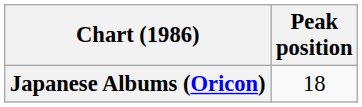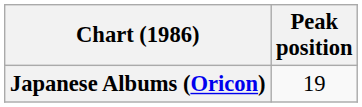 <table class="wikitable plainrowheaders" style="text-align:center">
 <tr>
 <th scope="col">Chart (1986)</th>
 <th scope="col">Peak<br> position</th>
 </tr>
 <tr>
 <th scope="row">Japanese Albums (<a href='#'>Oricon</a>)</th>
-<td>18</td>
+<td>19</td>
 </tr>
 </table>
